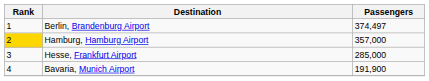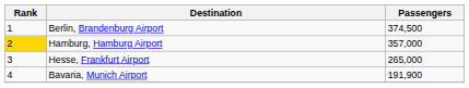 <table class="wikitable sortable" style="font-size: 80%" width=align=>
 <tr style="background:lightgrey;">
 <th style="width:50px">Rank</th>
 <th style="width:450px">Destination</th>
 <th style="width:100px">Passengers</th>
 </tr>
 <tr>
 <td>1</td>
 <td> Berlin, <a href='#'>Brandenburg Airport</a></td>
-<td> 374,497</td>
+<td> 374,500</td>
 </tr>
 <tr>
 <td style="background: gold;">2</td>
 <td> Hamburg, <a href='#'>Hamburg Airport</a></td>
 <td> 357,000</td>
 </tr>
 <tr>
 <td>3</td>
 <td> Hesse, <a href='#'>Frankfurt Airport</a></td>
-<td> 285,000</td>
+<td> 265,000</td>
 </tr>
 <tr>
 <td>4</td>
 <td> Bavaria, <a href='#'>Munich Airport</a></td>
 <td> 191,900</td>
 </tr>
 <tr>
 </tr>
 </table>
